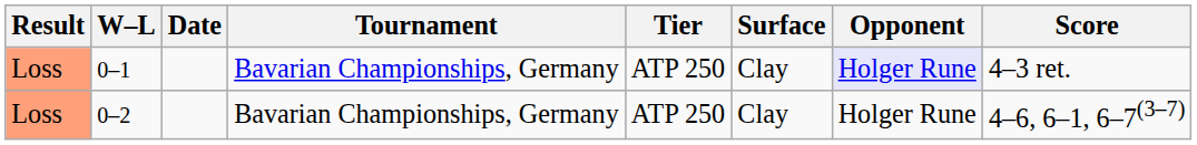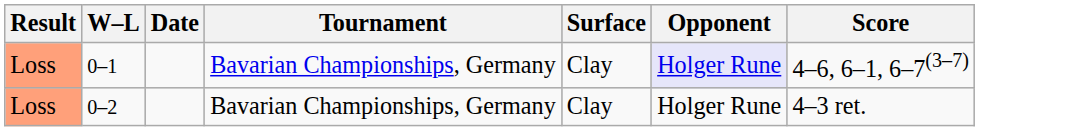 <table class="sortable wikitable">
 <tr>
 <th>Result</th>
 <th class="unsortable">W–L</th>
 <th>Date</th>
 <th>Tournament</th>
-<th>Tier</th>
 <th>Surface</th>
 <th>Opponent</th>
 <th class="unsortable">Score</th>
 </tr>
 <tr>
 <td bgcolor=ffa07a>Loss</td>
 <td><small>0–1</small></td>
 <td><a href='#'></a></td>
 <td><a href='#'>Bavarian Championships</a>, Germany</td>
-<td>ATP 250</td>
 <td>Clay</td>
 <td style="background: lavender;"> <a href='#'>Holger Rune</a></td>
-<td>4–3 ret.</td>
+<td>4–6, 6–1, 6–7<sup>(3–7)</sup></td>
 </tr>
 <tr>
 <td bgcolor=ffa07a>Loss</td>
 <td><small>0–2</small></td>
 <td><a href='#'></a></td>
 <td>Bavarian Championships, Germany</td>
-<td>ATP 250</td>
 <td>Clay</td>
 <td> Holger Rune</td>
-<td>4–6, 6–1, 6–7<sup>(3–7)</sup></td>
+<td>4–3 ret.</td>
 </tr>
 </table>
